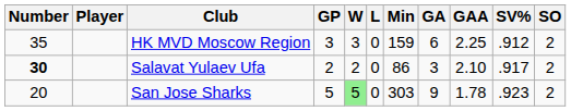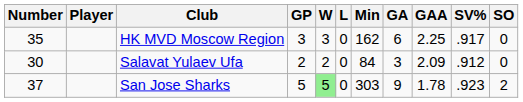 <table class="wikitable sortable" style="text-align: center;">
 <tr>
 <th>Number</th>
 <th>Player</th>
 <th>Club</th>
 <th>GP</th>
 <th>W</th>
 <th>L</th>
 <th>Min</th>
 <th>GA</th>
 <th>GAA</th>
 <th>SV%</th>
 <th>SO</th>
 </tr>
 <tr>
 <td>35</td>
 <td align="left"></td>
 <td align="left"><a href='#'>HK MVD Moscow Region</a></td>
 <td>3</td>
 <td>3</td>
 <td>0</td>
-<td>159</td>
+<td>162</td>
 <td>6</td>
 <td>2.25</td>
-<td>.912</td>
-<td>2</td>
+<td>.917</td>
+<td>0</td>
 </tr>
 <tr>
-<td><strong>30</strong></td>
+<td>30</td>
 <td align="left"></td>
 <td align="left"><a href='#'>Salavat Yulaev Ufa</a></td>
 <td>2</td>
 <td>2</td>
 <td>0</td>
-<td>86</td>
+<td>84</td>
 <td>3</td>
-<td>2.10</td>
-<td>.917</td>
-<td>2</td>
+<td>2.09</td>
+<td>.912</td>
+<td>0</td>
 </tr>
 <tr>
-<td>20</td>
+<td>37</td>
 <td align="left"></td>
 <td align="left"><a href='#'>San Jose Sharks</a></td>
 <td>5</td>
 <td style="background: lightgreen;">5</td>
 <td>0</td>
 <td>303</td>
 <td>9</td>
 <td>1.78</td>
 <td>.923</td>
 <td>2</td>
 </tr>
 </table>
